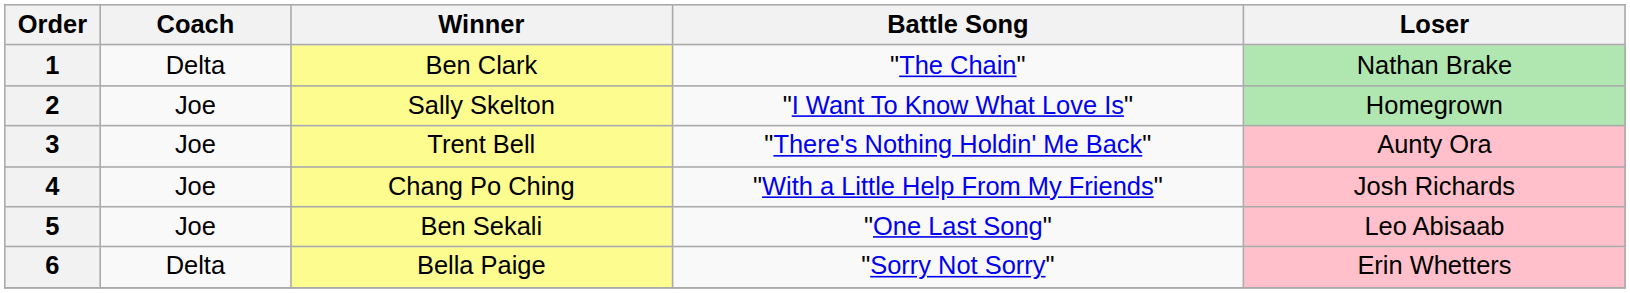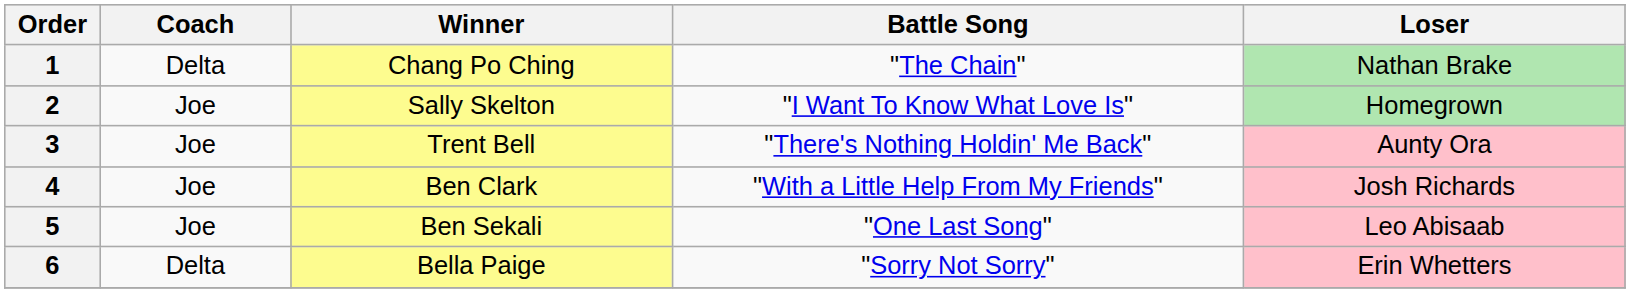 <table class="wikitable sortable" style="text-align: center; width: auto;">
 <tr>
 <th style="width:5%;">Order</th>
 <th style="width:10%;">Coach</th>
 <th style="width:20%;">Winner</th>
 <th style="width:30%;">Battle Song</th>
 <th style="width:20%;">Loser</th>
 </tr>
 <tr>
 <th>1</th>
 <td>Delta</td>
-<td bgcolor="#fdfc8f">Ben Clark</td>
+<td bgcolor="#fdfc8f">Chang Po Ching</td>
 <td>"<a href='#'>The Chain</a>"</td>
 <td bgcolor="#b0e6b0">Nathan Brake</td>
 </tr>
 <tr>
 <th>2</th>
 <td>Joe</td>
 <td bgcolor="#fdfc8f">Sally Skelton</td>
 <td>"<a href='#'>I Want To Know What Love Is</a>"</td>
 <td bgcolor="#b0e6b0">Homegrown</td>
 </tr>
 <tr>
 <th>3</th>
 <td>Joe</td>
 <td bgcolor="#fdfc8f">Trent Bell</td>
 <td>"<a href='#'>There's Nothing Holdin' Me Back</a>"</td>
 <td bgcolor="pink">Aunty Ora</td>
 </tr>
 <tr>
 <th>4</th>
 <td>Joe</td>
-<td bgcolor="#fdfc8f">Chang Po Ching</td>
+<td bgcolor="#fdfc8f">Ben Clark</td>
 <td>"<a href='#'>With a Little Help From My Friends</a>"</td>
 <td bgcolor="pink">Josh Richards</td>
 </tr>
 <tr>
 <th>5</th>
 <td>Joe</td>
 <td bgcolor="#fdfc8f">Ben Sekali</td>
 <td>"<a href='#'>One Last Song</a>"</td>
 <td bgcolor="pink">Leo Abisaab</td>
 </tr>
 <tr>
 <th>6</th>
 <td>Delta</td>
 <td bgcolor="#fdfc8f">Bella Paige</td>
 <td>"<a href='#'>Sorry Not Sorry</a>"</td>
 <td bgcolor="pink">Erin Whetters</td>
 </tr>
 <tr>
 </tr>
 </table>
